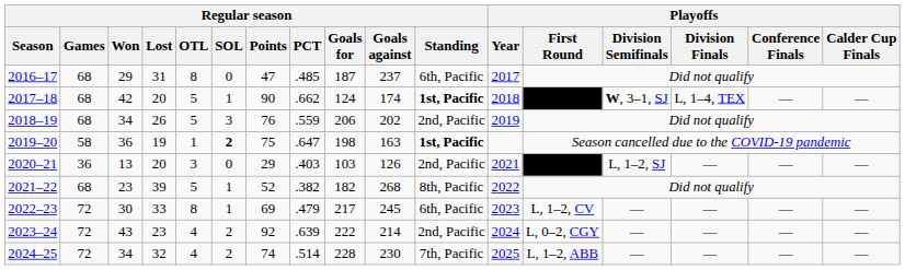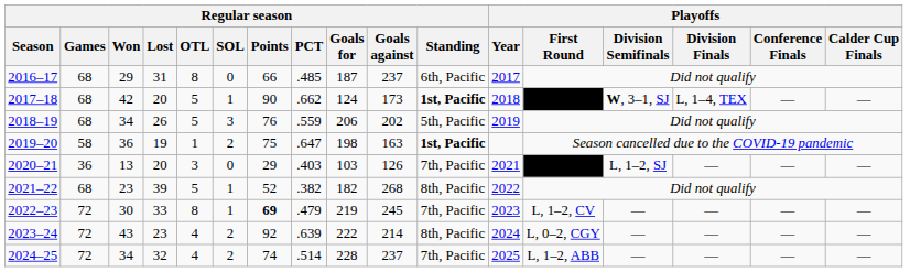 <table class="wikitable" style="text-align:center; font-size:100%">
 <tr>
 <th colspan=11>Regular season</th>
 <th colspan=6>Playoffs</th>
 </tr>
 <tr>
 <th>Season</th>
 <th>Games</th>
 <th>Won</th>
 <th>Lost</th>
 <th>OTL</th>
 <th>SOL</th>
 <th>Points</th>
 <th>PCT</th>
 <th>Goals<br>for</th>
 <th>Goals<br>against</th>
 <th>Standing</th>
 <th>Year</th>
 <th>First<br>Round</th>
 <th>Division<br>Semifinals</th>
 <th>Division<br>Finals</th>
 <th>Conference<br>Finals</th>
 <th>Calder Cup<br>Finals</th>
 </tr>
 <tr>
 <td><a href='#'>2016–17</a></td>
 <td>68</td>
 <td>29</td>
 <td>31</td>
 <td>8</td>
 <td>0</td>
-<td>47</td>
+<td>66</td>
 <td>.485</td>
 <td>187</td>
 <td>237</td>
 <td>6th, Pacific</td>
 <td><a href='#'>2017</a></td>
 <td colspan="5"><em>Did not qualify</em></td>
 </tr>
 <tr>
 <td><a href='#'>2017–18</a></td>
 <td>68</td>
 <td>42</td>
 <td>20</td>
 <td>5</td>
 <td>1</td>
 <td>90</td>
 <td>.662</td>
 <td>124</td>
-<td>174</td>
+<td>173</td>
 <td><strong>1st, Pacific</strong></td>
 <td><a href='#'>2018</a></td>
 <td bgcolor=#000000>—</td>
 <td><strong>W</strong>, 3–1, <a href='#'>SJ</a></td>
 <td>L, 1–4, <a href='#'>TEX</a></td>
 <td>—</td>
 <td>—</td>
 </tr>
 <tr>
 <td><a href='#'>2018–19</a></td>
 <td>68</td>
 <td>34</td>
 <td>26</td>
 <td>5</td>
 <td>3</td>
 <td>76</td>
 <td>.559</td>
 <td>206</td>
 <td>202</td>
-<td>2nd, Pacific</td>
+<td>5th, Pacific</td>
 <td><a href='#'>2019</a></td>
 <td colspan="5"><em>Did not qualify</em></td>
 </tr>
 <tr>
 <td><a href='#'>2019–20</a></td>
 <td>58</td>
 <td>36</td>
 <td>19</td>
 <td>1</td>
-<td><strong>2</strong></td>
+<td>2</td>
 <td>75</td>
 <td>.647</td>
 <td>198</td>
 <td>163</td>
 <td><strong>1st, Pacific</strong></td>
 <td></td>
 <td colspan="5"><em>Season cancelled due to the <a href='#'>COVID-19 pandemic</a></em></td>
 </tr>
 <tr>
 <td><a href='#'>2020–21</a></td>
 <td>36</td>
 <td>13</td>
 <td>20</td>
 <td>3</td>
 <td>0</td>
 <td>29</td>
 <td>.403</td>
 <td>103</td>
 <td>126</td>
-<td>2nd, Pacific</td>
+<td>7th, Pacific</td>
 <td><a href='#'>2021</a></td>
 <td bgcolor=#000000>—</td>
 <td>L, 1–2, <a href='#'>SJ</a></td>
 <td>—</td>
 <td>—</td>
 <td>—</td>
 </tr>
 <tr>
 <td><a href='#'>2021–22</a></td>
 <td>68</td>
 <td>23</td>
 <td>39</td>
 <td>5</td>
 <td>1</td>
 <td>52</td>
 <td>.382</td>
 <td>182</td>
 <td>268</td>
 <td>8th, Pacific</td>
 <td><a href='#'>2022</a></td>
 <td colspan="5"><em>Did not qualify</em></td>
 </tr>
 <tr>
 <td><a href='#'>2022–23</a></td>
 <td>72</td>
 <td>30</td>
 <td>33</td>
 <td>8</td>
 <td>1</td>
-<td>69</td>
+<td><strong>69</strong></td>
 <td>.479</td>
-<td>217</td>
+<td>219</td>
 <td>245</td>
-<td>6th, Pacific</td>
+<td>7th, Pacific</td>
 <td><a href='#'>2023</a></td>
 <td>L, 1–2, <a href='#'>CV</a></td>
 <td>—</td>
 <td>—</td>
 <td>—</td>
 <td>—</td>
 </tr>
 <tr>
 <td><a href='#'>2023–24</a></td>
 <td>72</td>
 <td>43</td>
 <td>23</td>
 <td>4</td>
 <td>2</td>
 <td>92</td>
 <td>.639</td>
 <td>222</td>
 <td>214</td>
-<td>2nd, Pacific</td>
+<td>8th, Pacific</td>
 <td><a href='#'>2024</a></td>
 <td>L, 0–2, <a href='#'>CGY</a></td>
 <td>—</td>
 <td>—</td>
 <td>—</td>
 <td>—</td>
 </tr>
 <tr>
 <td><a href='#'>2024–25</a></td>
 <td>72</td>
 <td>34</td>
 <td>32</td>
 <td>4</td>
 <td>2</td>
 <td>74</td>
 <td>.514</td>
 <td>228</td>
-<td>230</td>
+<td>237</td>
 <td>7th, Pacific</td>
 <td><a href='#'>2025</a></td>
 <td>L, 1–2, <a href='#'>ABB</a></td>
 <td>—</td>
 <td>—</td>
 <td>—</td>
 <td>—</td>
 </tr>
 </table>
